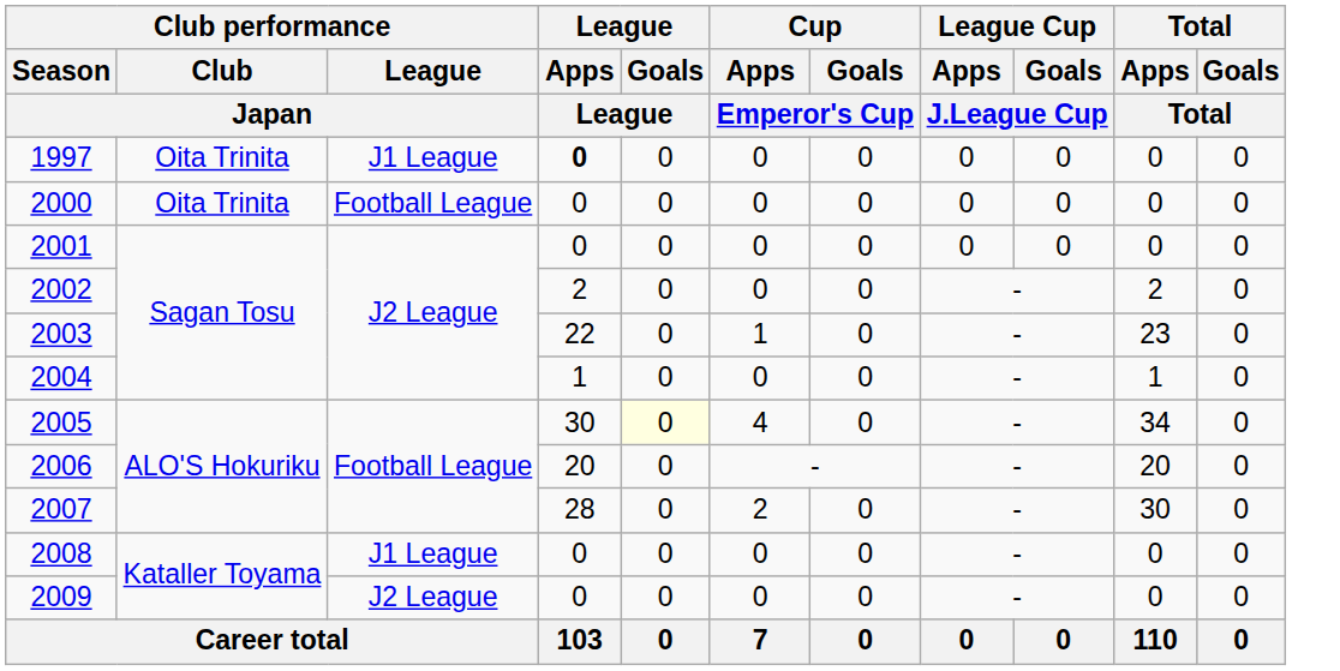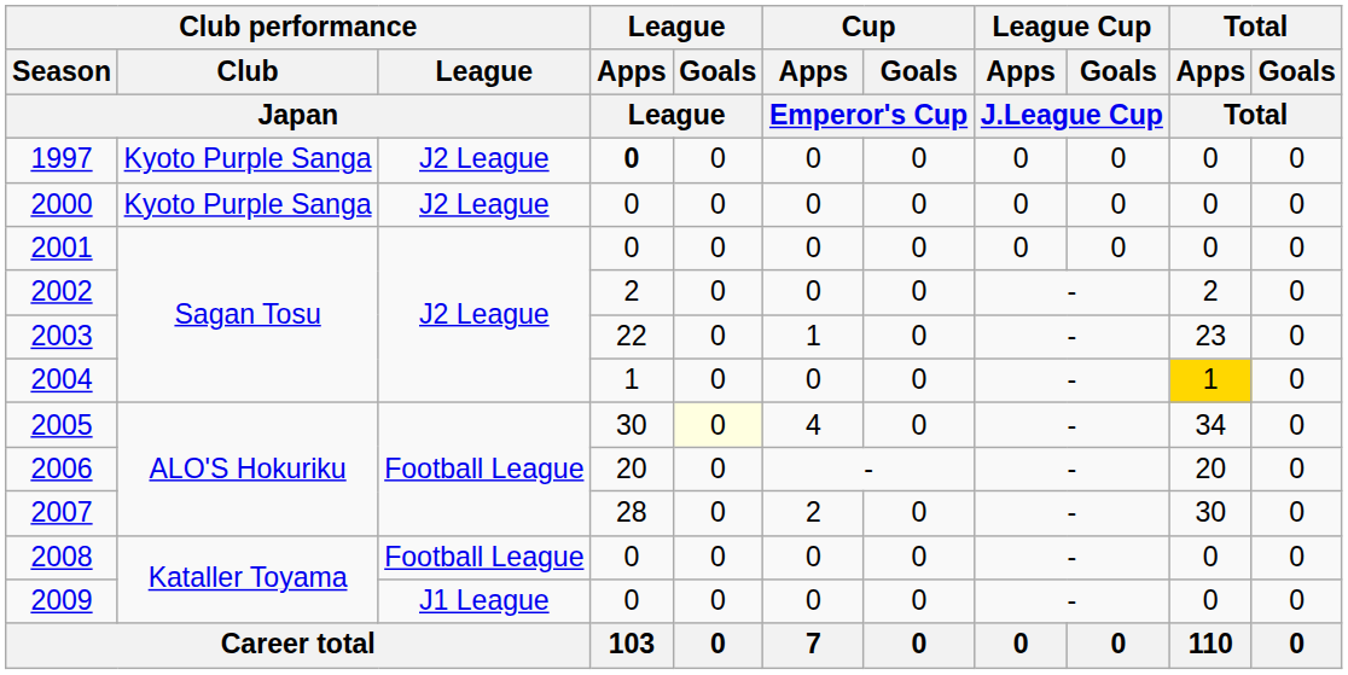 <table class="wikitable" style="text-align:center">
 <tr>
 <th colspan=3>Club performance</th>
 <th colspan=2>League</th>
 <th colspan=2>Cup</th>
 <th colspan=2>League Cup</th>
 <th colspan=2>Total</th>
 </tr>
 <tr>
 <th>Season</th>
 <th>Club</th>
 <th>League</th>
 <th>Apps</th>
 <th>Goals</th>
 <th>Apps</th>
 <th>Goals</th>
 <th>Apps</th>
 <th>Goals</th>
 <th>Apps</th>
 <th>Goals</th>
 </tr>
 <tr>
 <th colspan=3>Japan</th>
 <th colspan=2>League</th>
 <th colspan=2><a href='#'>Emperor's Cup</a></th>
 <th colspan=2><a href='#'>J.League Cup</a></th>
 <th colspan=2>Total</th>
 </tr>
 <tr>
 <td><a href='#'>1997</a></td>
-<td><a href='#'>Oita Trinita</a></td>
-<td><a href='#'>J1 League</a></td>
+<td><a href='#'>Kyoto Purple Sanga</a></td>
+<td><a href='#'>J2 League</a></td>
 <td><strong>0</strong></td>
 <td>0</td>
 <td>0</td>
 <td>0</td>
 <td>0</td>
 <td>0</td>
 <td>0</td>
 <td>0</td>
 </tr>
 <tr>
 <td><a href='#'>2000</a></td>
-<td><a href='#'>Oita Trinita</a></td>
-<td><a href='#'>Football League</a></td>
+<td><a href='#'>Kyoto Purple Sanga</a></td>
+<td><a href='#'>J2 League</a></td>
 <td>0</td>
 <td>0</td>
 <td>0</td>
 <td>0</td>
 <td>0</td>
 <td>0</td>
 <td>0</td>
 <td>0</td>
 </tr>
 <tr>
 <td><a href='#'>2001</a></td>
 <td rowspan="4"><a href='#'>Sagan Tosu</a></td>
 <td rowspan="4"><a href='#'>J2 League</a></td>
 <td>0</td>
 <td>0</td>
 <td>0</td>
 <td>0</td>
 <td>0</td>
 <td>0</td>
 <td>0</td>
 <td>0</td>
 </tr>
 <tr>
 <td><a href='#'>2002</a></td>
 <td>2</td>
 <td>0</td>
 <td>0</td>
 <td>0</td>
 <td colspan="2">-</td>
 <td>2</td>
 <td>0</td>
 </tr>
 <tr>
 <td><a href='#'>2003</a></td>
 <td>22</td>
 <td>0</td>
 <td>1</td>
 <td>0</td>
 <td colspan="2">-</td>
 <td>23</td>
 <td>0</td>
 </tr>
 <tr>
 <td><a href='#'>2004</a></td>
 <td>1</td>
 <td>0</td>
 <td>0</td>
 <td>0</td>
 <td colspan="2">-</td>
-<td>1</td>
+<td style="background: gold;">1</td>
 <td>0</td>
 </tr>
 <tr>
 <td><a href='#'>2005</a></td>
 <td rowspan="3"><a href='#'>ALO'S Hokuriku</a></td>
 <td rowspan="3"><a href='#'>Football League</a></td>
 <td>30</td>
 <td style="background: lightyellow;">0</td>
 <td>4</td>
 <td>0</td>
 <td colspan="2">-</td>
 <td>34</td>
 <td>0</td>
 </tr>
 <tr>
 <td><a href='#'>2006</a></td>
 <td>20</td>
 <td>0</td>
 <td colspan="2">-</td>
 <td colspan="2">-</td>
 <td>20</td>
 <td>0</td>
 </tr>
 <tr>
 <td><a href='#'>2007</a></td>
 <td>28</td>
 <td>0</td>
 <td>2</td>
 <td>0</td>
 <td colspan="2">-</td>
 <td>30</td>
 <td>0</td>
 </tr>
 <tr>
 <td><a href='#'>2008</a></td>
 <td rowspan="2"><a href='#'>Kataller Toyama</a></td>
-<td><a href='#'>J1 League</a></td>
+<td><a href='#'>Football League</a></td>
 <td>0</td>
 <td>0</td>
 <td>0</td>
 <td>0</td>
 <td colspan="2">-</td>
 <td>0</td>
 <td>0</td>
 </tr>
 <tr>
 <td><a href='#'>2009</a></td>
-<td><a href='#'>J2 League</a></td>
+<td><a href='#'>J1 League</a></td>
 <td>0</td>
 <td>0</td>
 <td>0</td>
 <td>0</td>
 <td colspan="2">-</td>
 <td>0</td>
 <td>0</td>
 </tr>
 <tr>
 <th colspan=3>Career total</th>
 <th>103</th>
 <th>0</th>
 <th>7</th>
 <th>0</th>
 <th>0</th>
 <th>0</th>
 <th>110</th>
 <th>0</th>
 </tr>
 </table>
